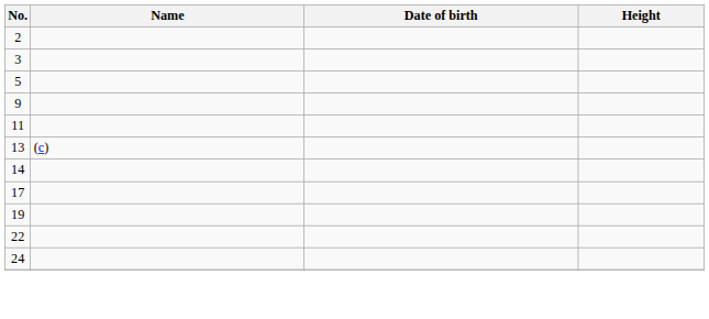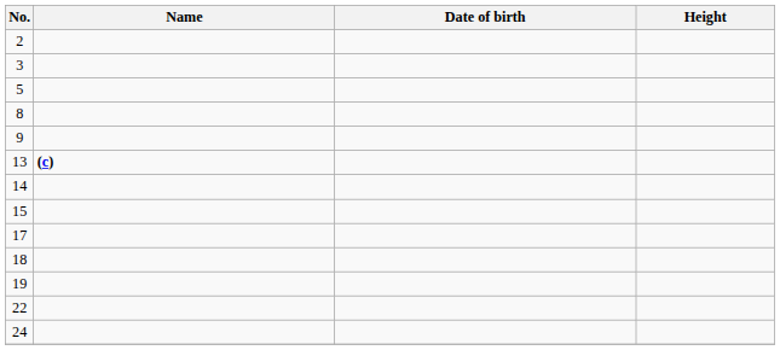 <table class="wikitable sortable" style="font-size:95%; text-align:center;">
 <tr>
 <th>No.</th>
 <th style="width:20em">Name</th>
 <th style="width:20em">Date of birth</th>
 <th style="width:9em">Height</th>
 </tr>
 <tr>
 <td>2</td>
 <td align=left> </td>
 <td align=right></td>
 <td></td>
 </tr>
 <tr>
 <td>3</td>
 <td align=left> </td>
 <td align=right></td>
 <td></td>
 </tr>
 <tr>
 <td>5</td>
 <td align=left> </td>
 <td align=right></td>
 <td></td>
 </tr>
 <tr>
+<td>8</td>
+<td align=left> </td>
+<td align=right></td>
+<td></td>
+</tr>
+<tr>
 <td>9</td>
 <td align=left> </td>
 <td align=right></td>
 <td></td>
 </tr>
 <tr>
-<td>11</td>
-<td align=left> </td>
-<td align=right></td>
-<td></td>
-</tr>
-<tr>
 <td>13</td>
-<td align=left>  (<a href='#'>c</a>)</td>
+<td align=left><strong>  (<a href='#'>c</a>)</strong></td>
 <td align=right></td>
 <td></td>
 </tr>
 <tr>
 <td>14</td>
 <td align=left> </td>
 <td align=right></td>
 <td></td>
 </tr>
 <tr>
+<td>15</td>
+<td align=left> </td>
+<td align=right></td>
+<td></td>
+</tr>
+<tr>
 <td>17</td>
+<td align=left> </td>
+<td align=right></td>
+<td></td>
+</tr>
+<tr>
+<td>18</td>
 <td align=left> </td>
 <td align=right></td>
 <td></td>
 </tr>
 <tr>
 <td>19</td>
 <td align=left> </td>
 <td align=right></td>
 <td></td>
 </tr>
 <tr>
 <td>22</td>
 <td align=left> </td>
 <td align=right></td>
 <td></td>
 </tr>
 <tr>
 <td>24</td>
 <td align=left> </td>
 <td align=right></td>
 <td></td>
 </tr>
 <tr>
 </tr>
 </table>
